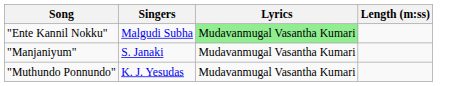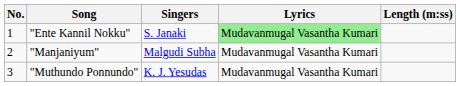 <table class="wikitable" style="font-size:95%;">
 <tr>
+<th>No.</th>
 <th>Song</th>
 <th>Singers</th>
 <th>Lyrics</th>
 <th>Length (m:ss)</th>
 </tr>
 <tr>
+<td>1</td>
 <td>"Ente Kannil Nokku"</td>
-<td><a href='#'>Malgudi Subha</a></td>
+<td><a href='#'>S. Janaki</a></td>
 <td style="background: lightgreen;">Mudavanmugal Vasantha Kumari</td>
 <td></td>
 </tr>
 <tr>
+<td>2</td>
 <td>"Manjaniyum"</td>
-<td><a href='#'>S. Janaki</a></td>
+<td><a href='#'>Malgudi Subha</a></td>
 <td>Mudavanmugal Vasantha Kumari</td>
 <td></td>
 </tr>
 <tr>
+<td>3</td>
 <td>"Muthundo Ponnundo"</td>
 <td><a href='#'>K. J. Yesudas</a></td>
 <td>Mudavanmugal Vasantha Kumari</td>
 <td></td>
 </tr>
 </table>
